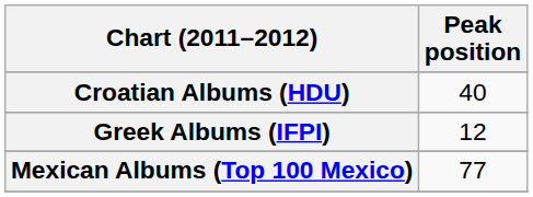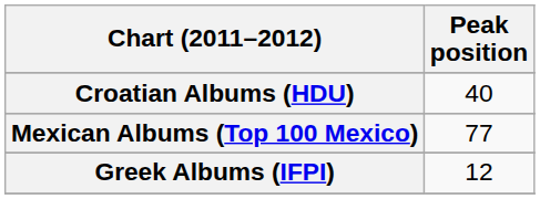 <table class="wikitable sortable plainrowheaders" style="text-align:center">
 <tr>
 <th scope="col">Chart (2011–2012)</th>
 <th scope="col">Peak<br>position</th>
 </tr>
 <tr>
 </tr>
 <tr>
 </tr>
 <tr>
 </tr>
 <tr>
 </tr>
 <tr>
 </tr>
 <tr>
 <th scope="row">Croatian Albums (<a href='#'>HDU</a>)</th>
 <td>40</td>
 </tr>
 <tr>
 </tr>
 <tr>
 </tr>
 <tr>
 </tr>
 <tr>
 </tr>
 <tr>
 </tr>
 <tr>
-<th scope="row">Greek Albums (<a href='#'>IFPI</a>)</th>
-<td>12</td>
+<th scope="row">Mexican Albums (<a href='#'>Top 100 Mexico</a>)</th>
+<td>77</td>
 </tr>
 <tr>
 </tr>
 <tr>
 </tr>
 <tr>
-<th scope="row">Mexican Albums (<a href='#'>Top 100 Mexico</a>)</th>
-<td>77</td>
+<th scope="row">Greek Albums (<a href='#'>IFPI</a>)</th>
+<td>12</td>
 </tr>
 <tr>
 </tr>
 <tr>
 </tr>
 <tr>
 </tr>
 <tr>
 </tr>
 <tr>
 </tr>
 <tr>
 </tr>
 <tr>
 </tr>
 <tr>
 </tr>
 <tr>
 </tr>
 <tr>
 </tr>
 <tr>
 </tr>
 <tr>
 </tr>
 <tr>
 </tr>
 </table>
